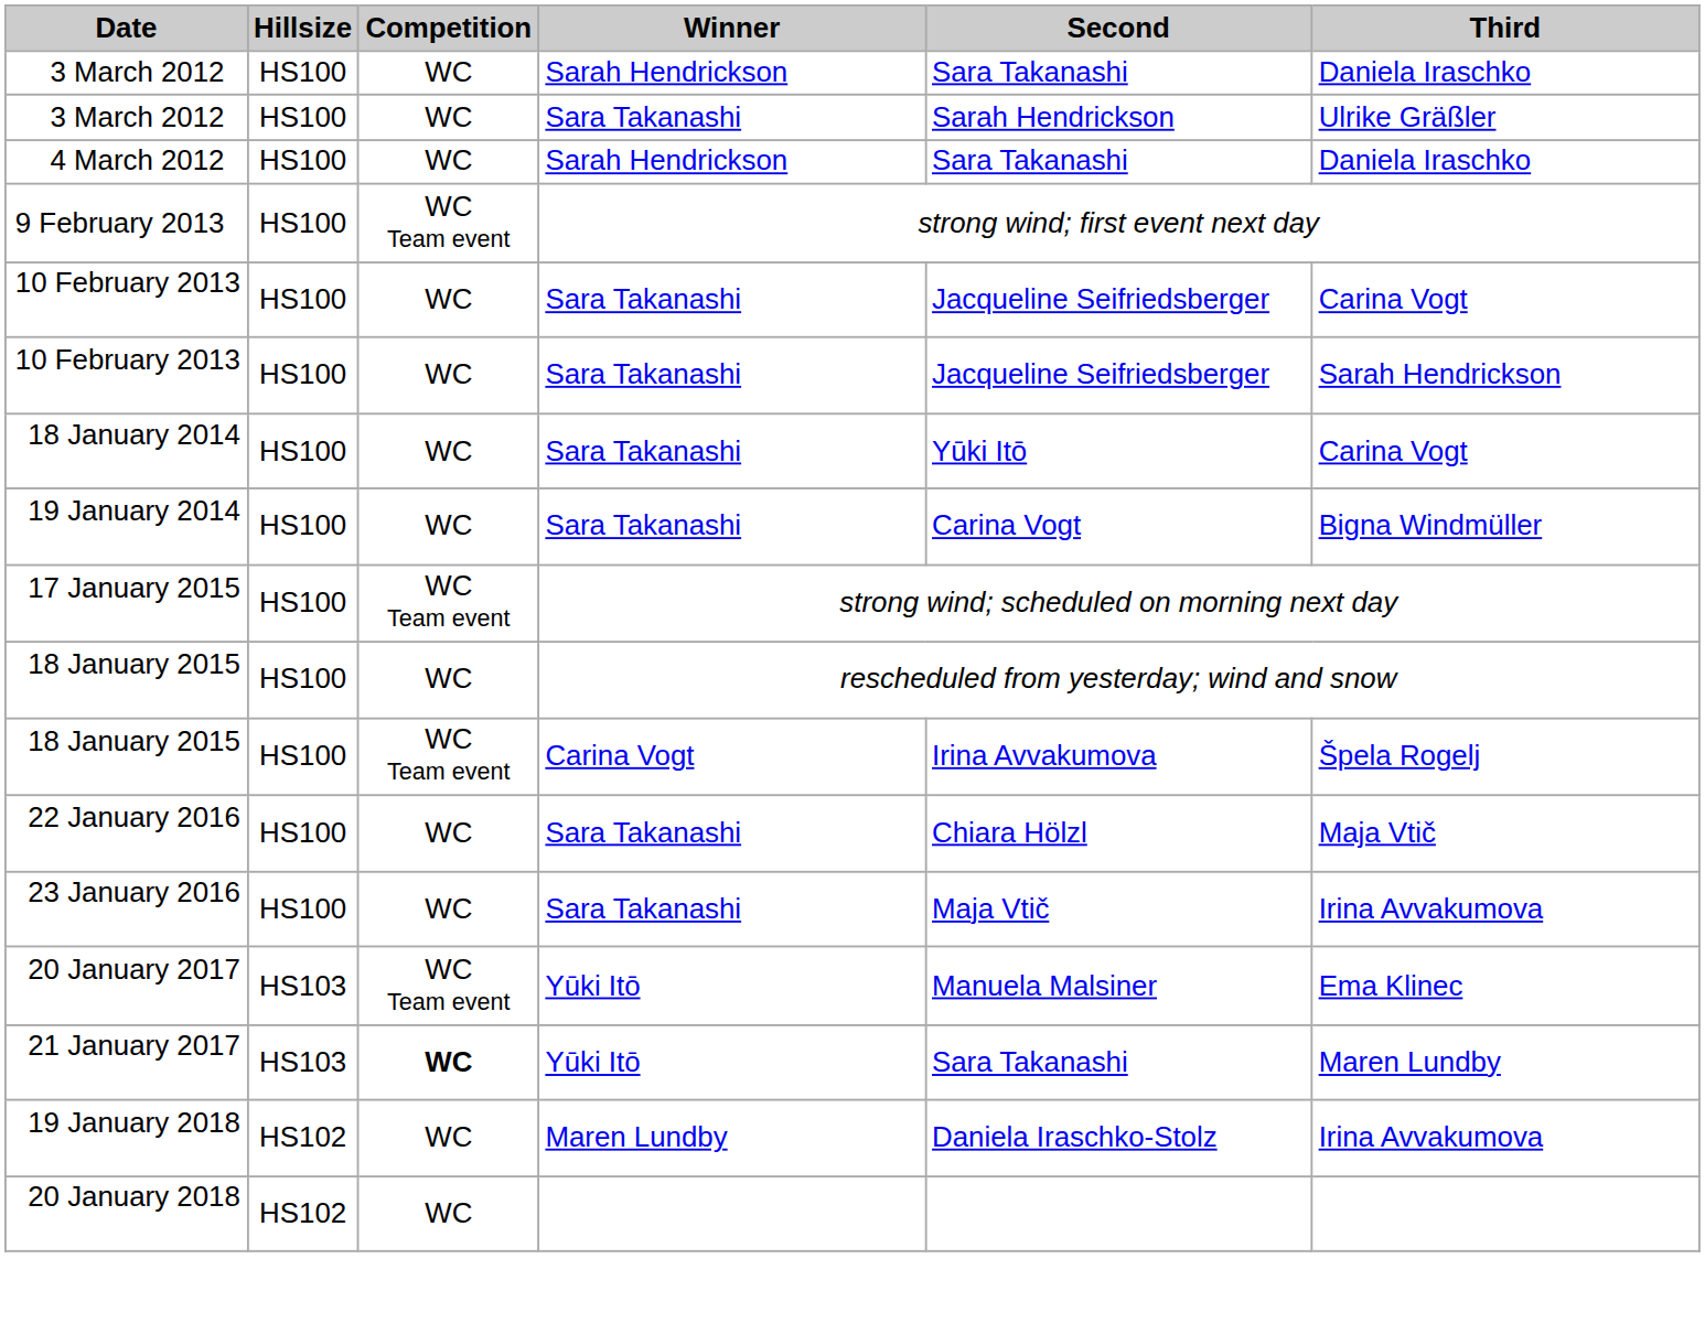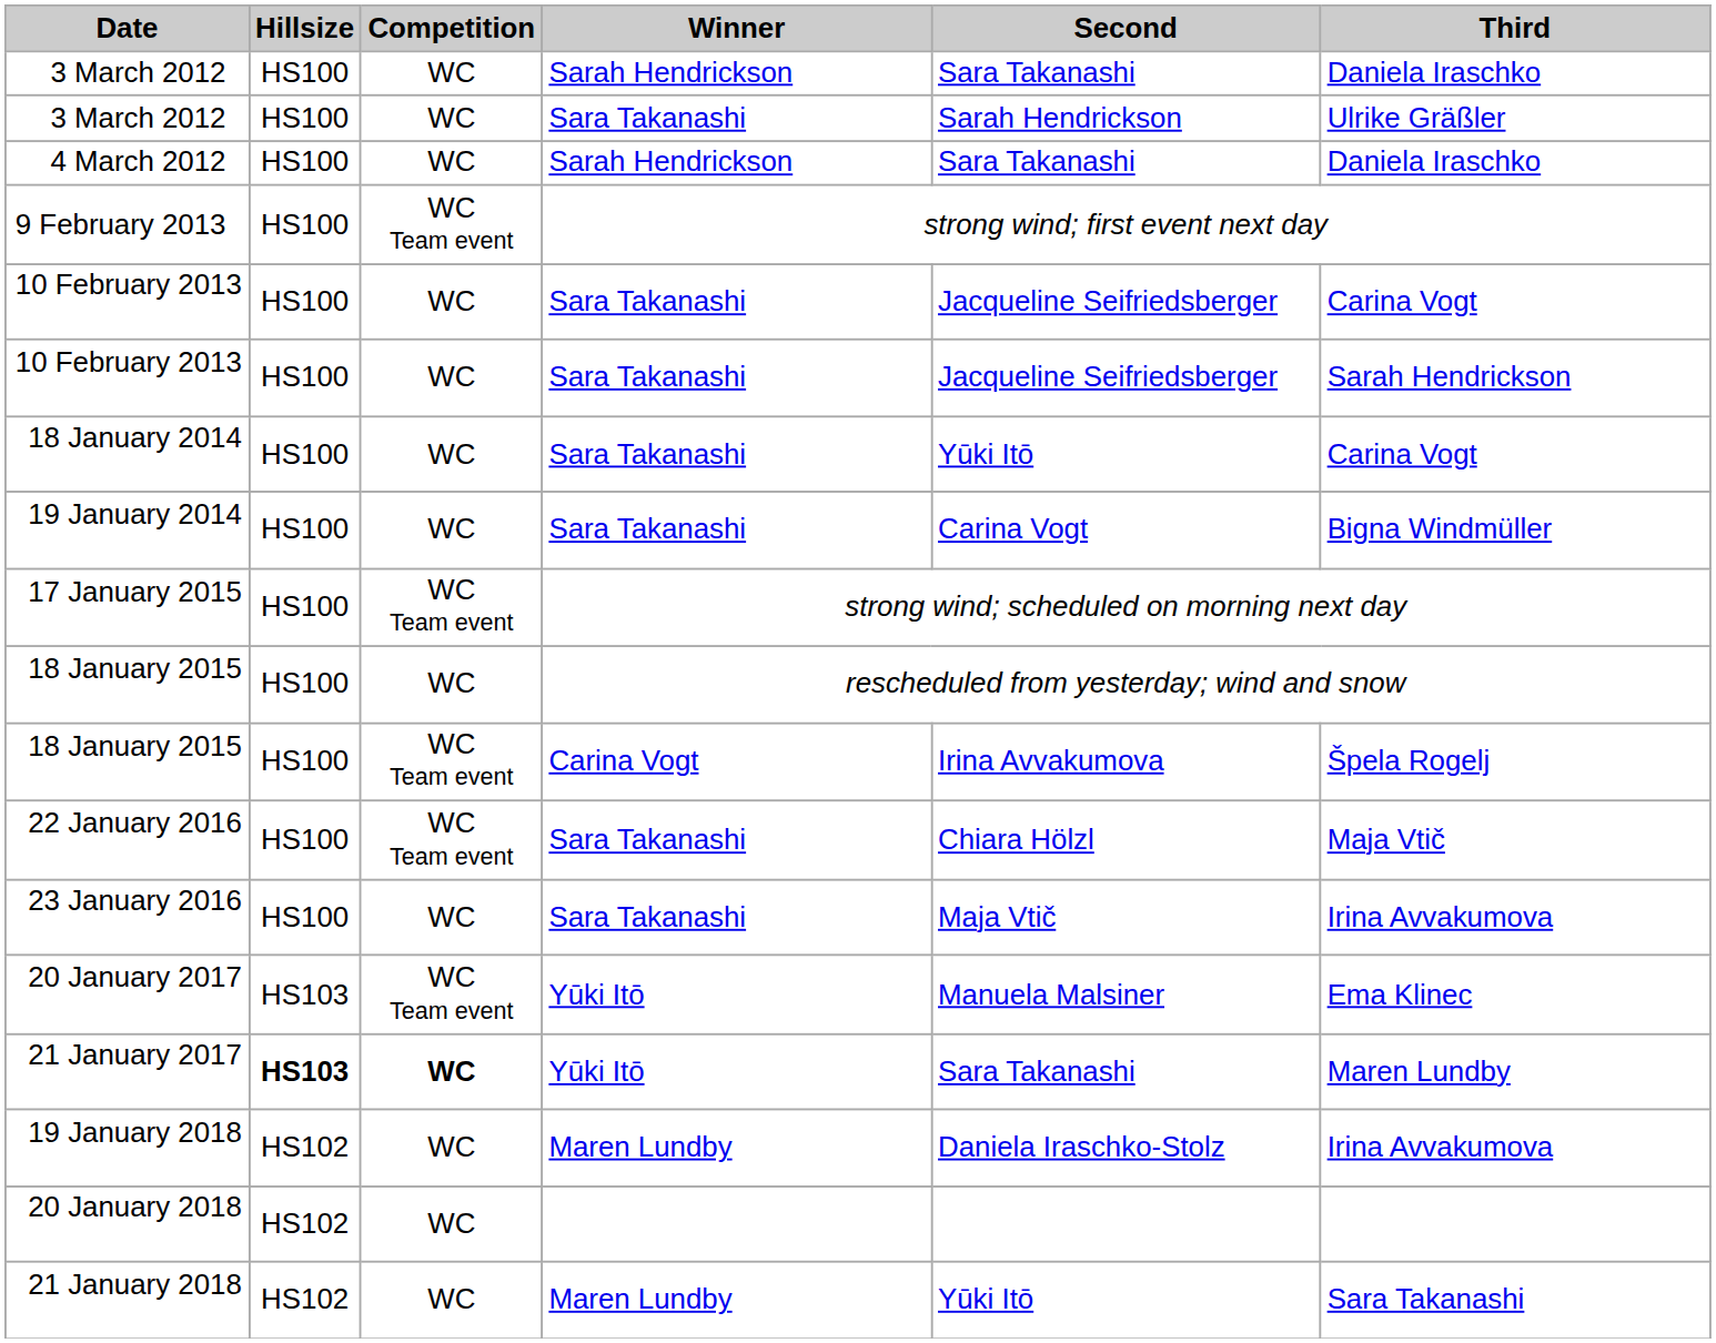 <table class="wikitable plainrowheaders" style="background:#fff; font-size:86%; line-height:15px; border:grey solid 1px; border-collapse:collapse;">
 <tr style="background:#ccc; text-align:center;">
 <th style="background:#ccc;" width="110">Date</th>
 <th style="background:#ccc;" width="45">Hillsize</th>
 <th style="background:#ccc;" width="70">Competition</th>
 <th style="background:#ccc;" width="180">Winner</th>
 <th style="background:#ccc;" width="180">Second</th>
 <th style="background:#ccc;" width="180">Third</th>
 </tr>
 <tr>
 <td align=right>3 March 2012  </td>
 <td align=center>HS100</td>
 <td align=center>WC</td>
 <td> <a href='#'>Sarah Hendrickson</a></td>
 <td> <a href='#'>Sara Takanashi</a></td>
 <td> <a href='#'>Daniela Iraschko</a></td>
 </tr>
 <tr>
 <td align=right>3 March 2012  </td>
 <td align=center>HS100</td>
 <td align=center>WC</td>
 <td> <a href='#'>Sara Takanashi</a></td>
 <td> <a href='#'>Sarah Hendrickson</a></td>
 <td> <a href='#'>Ulrike Gräßler</a></td>
 </tr>
 <tr>
 <td align=right>4 March 2012  </td>
 <td align=center>HS100</td>
 <td align=center>WC</td>
 <td> <a href='#'>Sarah Hendrickson</a></td>
 <td> <a href='#'>Sara Takanashi</a></td>
 <td> <a href='#'>Daniela Iraschko</a></td>
 </tr>
 <tr>
 <td align=right>9 February 2013  </td>
 <td align=center>HS100</td>
 <td align=center>WC<br><small>Team event</small></td>
 <td align=center colspan=3><em>strong wind; first event next day</em></td>
 </tr>
 <tr>
 <td align=right>10 February 2013  </td>
 <td align=center>HS100</td>
 <td align=center>WC</td>
 <td> <a href='#'>Sara Takanashi</a></td>
 <td> <a href='#'>Jacqueline Seifriedsberger</a></td>
 <td> <a href='#'>Carina Vogt</a></td>
 </tr>
 <tr>
 <td align=right>10 February 2013  </td>
 <td align=center>HS100</td>
 <td align=center>WC</td>
 <td> <a href='#'>Sara Takanashi</a></td>
 <td> <a href='#'>Jacqueline Seifriedsberger</a></td>
 <td> <a href='#'>Sarah Hendrickson</a></td>
 </tr>
 <tr>
 <td align=right>18 January 2014  </td>
 <td align=center>HS100</td>
 <td align=center>WC</td>
 <td> <a href='#'>Sara Takanashi</a></td>
 <td> <a href='#'>Yūki Itō</a></td>
 <td> <a href='#'>Carina Vogt</a></td>
 </tr>
 <tr>
 <td align=right>19 January 2014  </td>
 <td align=center>HS100</td>
 <td align=center>WC</td>
 <td> <a href='#'>Sara Takanashi</a></td>
 <td> <a href='#'>Carina Vogt</a></td>
 <td> <a href='#'>Bigna Windmüller</a></td>
 </tr>
 <tr>
 <td align=right>17 January 2015  </td>
 <td align=center>HS100</td>
 <td align=center>WC<br><small>Team event</small></td>
 <td align=center colspan=3><em>strong wind; scheduled on morning next day</em></td>
 </tr>
 <tr>
 <td align=right>18 January 2015  </td>
 <td align=center>HS100</td>
 <td align=center>WC</td>
 <td align=center colspan=3><em>rescheduled from yesterday; wind and snow</em></td>
 </tr>
 <tr>
 <td align=right>18 January 2015  </td>
 <td align=center>HS100</td>
 <td align=center>WC<br><small>Team event</small></td>
 <td> <a href='#'>Carina Vogt</a></td>
 <td> <a href='#'>Irina Avvakumova</a></td>
 <td> <a href='#'>Špela Rogelj</a></td>
 </tr>
 <tr>
 <td align=right>22 January 2016  </td>
 <td align=center>HS100</td>
-<td align=center>WC</td>
+<td align=center>WC<br><small>Team event</small></td>
 <td> <a href='#'>Sara Takanashi</a></td>
 <td> <a href='#'>Chiara Hölzl</a></td>
 <td> <a href='#'>Maja Vtič</a></td>
 </tr>
 <tr>
 <td align=right>23 January 2016  </td>
 <td align=center>HS100</td>
 <td align=center>WC</td>
 <td> <a href='#'>Sara Takanashi</a></td>
 <td> <a href='#'>Maja Vtič</a></td>
 <td> <a href='#'>Irina Avvakumova</a></td>
 </tr>
 <tr>
 <td align=right>20 January 2017  </td>
 <td align=center>HS103</td>
 <td align=center>WC<br><small>Team event</small></td>
 <td> <a href='#'>Yūki Itō</a></td>
 <td> <a href='#'>Manuela Malsiner</a></td>
 <td> <a href='#'>Ema Klinec</a></td>
 </tr>
 <tr>
 <td align=right>21 January 2017  </td>
-<td align=center>HS103</td>
+<td align=center><strong>HS103</strong></td>
 <td align=center><strong>WC</strong></td>
 <td> <a href='#'>Yūki Itō</a></td>
 <td> <a href='#'>Sara Takanashi</a></td>
 <td> <a href='#'>Maren Lundby</a></td>
 </tr>
 <tr>
 <td align=right>19 January 2018  </td>
 <td align=center>HS102</td>
 <td align=center>WC</td>
 <td> <a href='#'>Maren Lundby</a></td>
 <td> <a href='#'>Daniela Iraschko-Stolz</a></td>
 <td> <a href='#'>Irina Avvakumova</a></td>
 </tr>
 <tr>
 <td align=right>20 January 2018  </td>
 <td align=center>HS102</td>
 <td align=center>WC</td>
 <td></td>
 <td></td>
 <td></td>
 </tr>
+<tr>
+<td align=right>21 January 2018  </td>
+<td align=center>HS102</td>
+<td align=center>WC</td>
+<td> <a href='#'>Maren Lundby</a></td>
+<td> <a href='#'>Yūki Itō</a></td>
+<td> <a href='#'>Sara Takanashi</a></td>
+</tr>
 </table>
